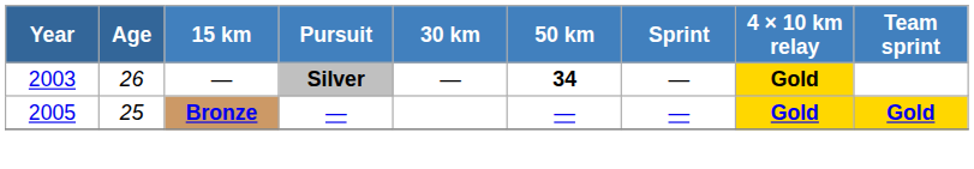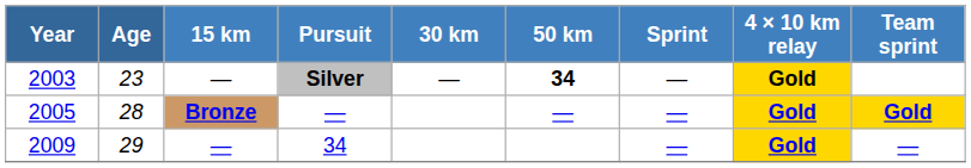 <table class="wikitable" style="font-size:95%; text-align:center; border:grey solid 1px; border-collapse:collapse; background:#ffffff;">
 <tr>
 <th style="background-color:#369; color:white; width:60px;"> Year </th>
 <th style="background-color:#369; color:white; width:40px;"> Age </th>
 <th style="background-color:#4180be; color:white; width:75px;"> 15 km </th>
 <th style="background-color:#4180be; color:white; width:75px;"> Pursuit </th>
 <th style="background-color:#4180be; color:white; width:75px;"> 30 km </th>
 <th style="background-color:#4180be; color:white; width:75px;"> 50 km </th>
 <th style="background-color:#4180be; color:white; width:75px;"> Sprint </th>
 <th style="background-color:#4180be; color:white; width:75px;"> 4 × 10 km <br> relay </th>
 <th style="background-color:#4180be; color:white; width:75px;"> Team <br> sprint </th>
 </tr>
 <tr>
 <td><a href='#'>2003</a></td>
-<td><em>26</em></td>
+<td><em>23</em></td>
 <td>—</td>
 <td style="background:silver;"><strong>Silver</strong></td>
 <td>—</td>
 <td><strong>34</strong></td>
 <td>—</td>
 <td style="background:gold;"><strong>Gold</strong></td>
 <td></td>
 </tr>
 <tr>
 <td><a href='#'>2005</a></td>
-<td><em>25</em></td>
+<td><em>28</em></td>
 <td bgcolor="cc9966"><a href='#'><strong>Bronze</strong></a></td>
 <td><a href='#'>—</a></td>
 <td></td>
 <td><a href='#'>—</a></td>
 <td><a href='#'>—</a></td>
 <td style="background:gold;"><a href='#'><strong>Gold</strong></a></td>
 <td style="background:gold;"><a href='#'><strong>Gold</strong></a></td>
 </tr>
 <tr>
+<td><a href='#'>2009</a></td>
+<td><em>29</em></td>
+<td><a href='#'>—</a></td>
+<td><a href='#'>34</a></td>
+<td></td>
+<td><a href='#'></a></td>
+<td><a href='#'>—</a></td>
+<td style="background:gold;"><a href='#'><strong>Gold</strong></a></td>
+<td><a href='#'>—</a></td>
+</tr>
+<tr>
 </tr>
 </table>
